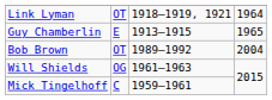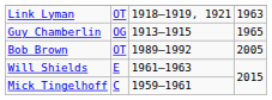 <table class=wikitable>
 <tr>
 </tr>
 <tr>
 <td><a href='#'>Link Lyman</a></td>
 <td><a href='#'>OT</a></td>
 <td>1918–1919, 1921</td>
-<td>1964</td>
+<td>1963</td>
 </tr>
 <tr>
 <td><a href='#'>Guy Chamberlin</a></td>
-<td><a href='#'>E</a></td>
+<td><a href='#'>OG</a></td>
 <td>1913–1915</td>
 <td>1965</td>
 </tr>
 <tr>
 <td><a href='#'>Bob Brown</a></td>
 <td><a href='#'>OT</a></td>
 <td>1989–1992</td>
-<td>2004</td>
+<td>2005</td>
 </tr>
 <tr>
 <td><a href='#'>Will Shields</a></td>
-<td><a href='#'>OG</a></td>
+<td><a href='#'>E</a></td>
 <td>1961–1963</td>
 <td rowspan=2>2015</td>
 </tr>
 <tr>
 <td><a href='#'>Mick Tingelhoff</a></td>
 <td><a href='#'>C</a></td>
 <td>1959–1961</td>
 </tr>
 </table>
